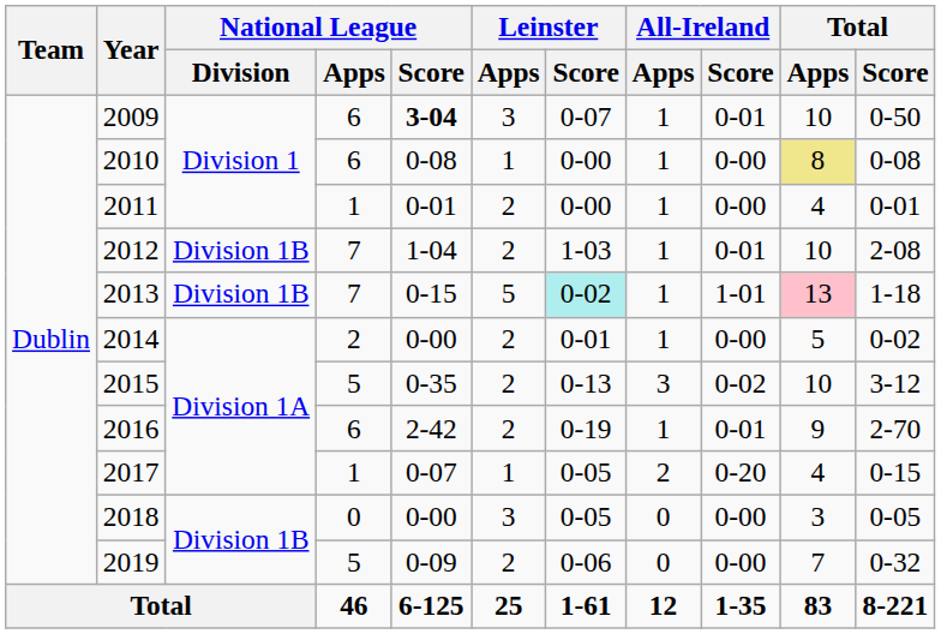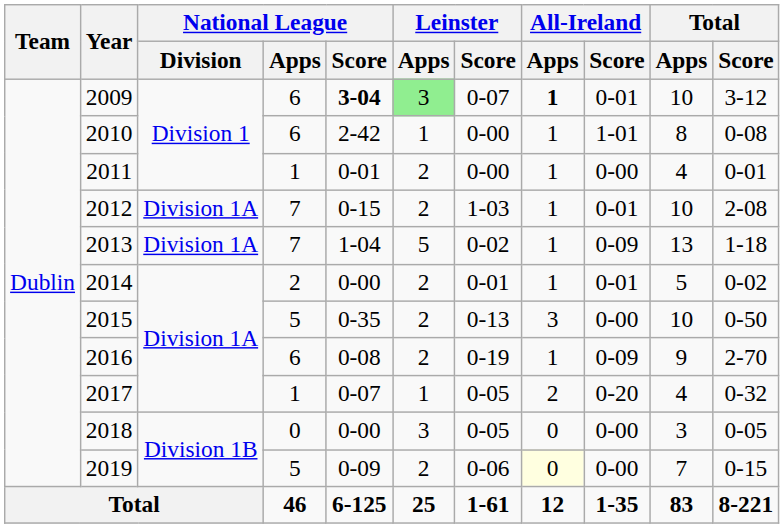 <table class="wikitable" style="text-align:center">
 <tr>
 <th rowspan="2">Team</th>
 <th rowspan="2">Year</th>
 <th colspan="3"><a href='#'>National League</a></th>
 <th colspan="2"><a href='#'>Leinster</a></th>
 <th colspan="2"><a href='#'>All-Ireland</a></th>
 <th colspan="2">Total</th>
 </tr>
 <tr>
 <th>Division</th>
 <th>Apps</th>
 <th>Score</th>
 <th>Apps</th>
 <th>Score</th>
 <th>Apps</th>
 <th>Score</th>
 <th>Apps</th>
 <th>Score</th>
 </tr>
 <tr>
 <td rowspan="11"><a href='#'>Dublin</a></td>
 <td>2009</td>
 <td rowspan="3"><a href='#'>Division 1</a></td>
 <td>6</td>
 <td><strong>3-04</strong></td>
-<td>3</td>
+<td style="background: lightgreen;">3</td>
 <td>0-07</td>
-<td>1</td>
+<td><strong>1</strong></td>
 <td>0-01</td>
 <td>10</td>
-<td>0-50</td>
+<td>3-12</td>
 </tr>
 <tr>
 <td>2010</td>
 <td>6</td>
-<td>0-08</td>
+<td>2-42</td>
 <td>1</td>
 <td>0-00</td>
 <td>1</td>
-<td>0-00</td>
-<td style="background: khaki;">8</td>
+<td>1-01</td>
+<td>8</td>
 <td>0-08</td>
 </tr>
 <tr>
 <td>2011</td>
 <td>1</td>
 <td>0-01</td>
 <td>2</td>
 <td>0-00</td>
 <td>1</td>
 <td>0-00</td>
 <td>4</td>
 <td>0-01</td>
 </tr>
 <tr>
 <td>2012</td>
-<td rowspan="1"><a href='#'>Division 1B</a></td>
+<td rowspan="1"><a href='#'>Division 1A</a></td>
 <td>7</td>
-<td>1-04</td>
+<td>0-15</td>
 <td>2</td>
 <td>1-03</td>
 <td>1</td>
 <td>0-01</td>
 <td>10</td>
 <td>2-08</td>
 </tr>
 <tr>
 <td>2013</td>
-<td rowspan="1"><a href='#'>Division 1B</a></td>
+<td rowspan="1"><a href='#'>Division 1A</a></td>
 <td>7</td>
-<td>0-15</td>
+<td>1-04</td>
 <td>5</td>
-<td style="background: paleturquoise;">0-02</td>
+<td>0-02</td>
 <td>1</td>
-<td>1-01</td>
-<td style="background: pink;">13</td>
+<td>0-09</td>
+<td>13</td>
 <td>1-18</td>
 </tr>
 <tr>
 <td>2014</td>
 <td rowspan="4"><a href='#'>Division 1A</a></td>
 <td>2</td>
 <td>0-00</td>
 <td>2</td>
 <td>0-01</td>
 <td>1</td>
-<td>0-00</td>
+<td>0-01</td>
 <td>5</td>
 <td>0-02</td>
 </tr>
 <tr>
 <td>2015</td>
 <td>5</td>
 <td>0-35</td>
 <td>2</td>
 <td>0-13</td>
 <td>3</td>
-<td>0-02</td>
+<td>0-00</td>
 <td>10</td>
-<td>3-12</td>
+<td>0-50</td>
 </tr>
 <tr>
 <td>2016</td>
 <td>6</td>
-<td>2-42</td>
+<td>0-08</td>
 <td>2</td>
 <td>0-19</td>
 <td>1</td>
-<td>0-01</td>
+<td>0-09</td>
 <td>9</td>
 <td>2-70</td>
 </tr>
 <tr>
 <td>2017</td>
 <td>1</td>
 <td>0-07</td>
 <td>1</td>
 <td>0-05</td>
 <td>2</td>
 <td>0-20</td>
 <td>4</td>
-<td>0-15</td>
+<td>0-32</td>
 </tr>
 <tr>
 <td>2018</td>
 <td rowspan="2"><a href='#'>Division 1B</a></td>
 <td>0</td>
 <td>0-00</td>
 <td>3</td>
 <td>0-05</td>
 <td>0</td>
 <td>0-00</td>
 <td>3</td>
 <td>0-05</td>
 </tr>
 <tr>
 <td>2019</td>
 <td>5</td>
 <td>0-09</td>
 <td>2</td>
 <td>0-06</td>
-<td>0</td>
+<td style="background: lightyellow;">0</td>
 <td>0-00</td>
 <td>7</td>
-<td>0-32</td>
+<td>0-15</td>
 </tr>
 <tr>
 <th colspan="3">Total</th>
 <td><strong>46</strong></td>
 <td><strong>6-125</strong></td>
 <td><strong>25</strong></td>
 <td><strong>1-61</strong></td>
 <td><strong>12</strong></td>
 <td><strong>1-35</strong></td>
 <td><strong>83</strong></td>
 <td><strong>8-221</strong></td>
 </tr>
 </table>
